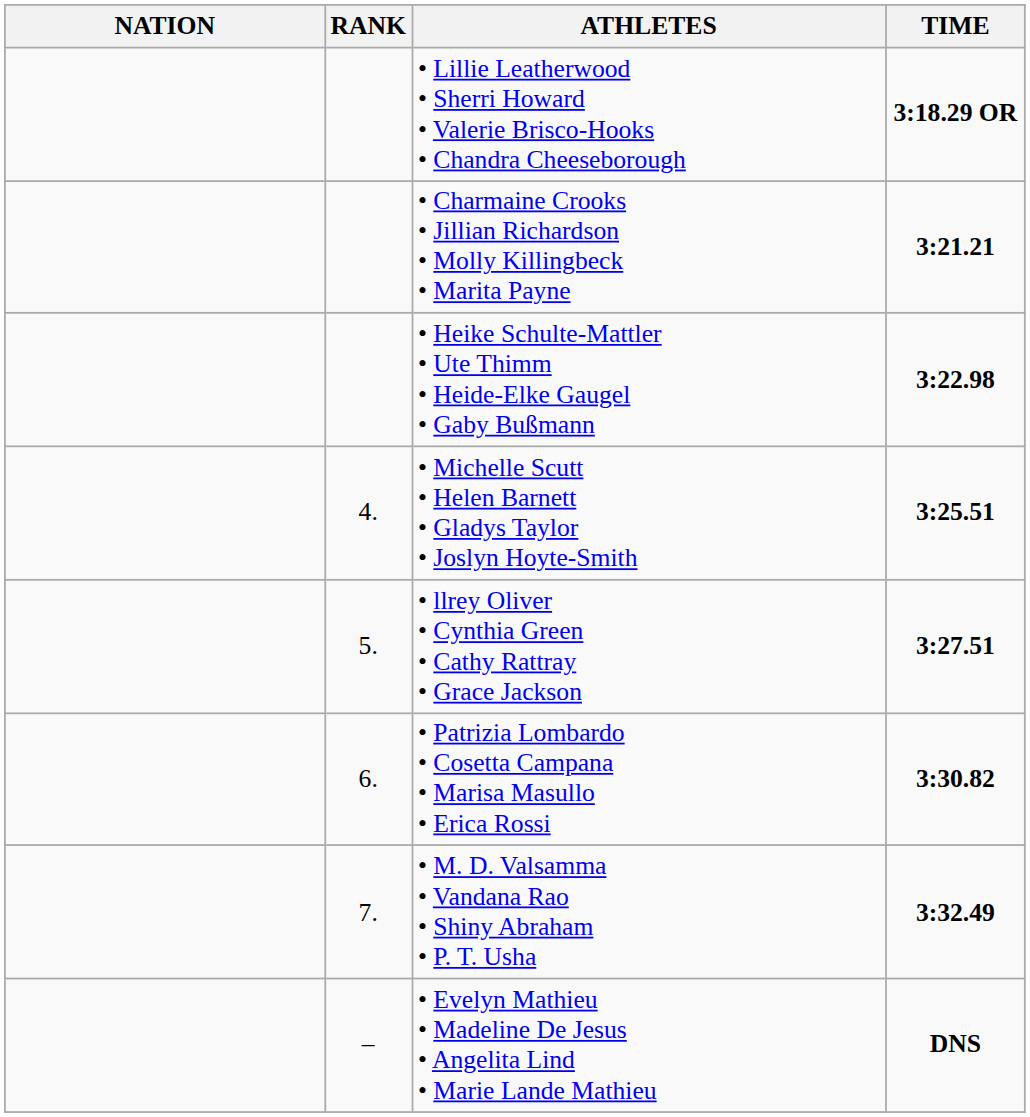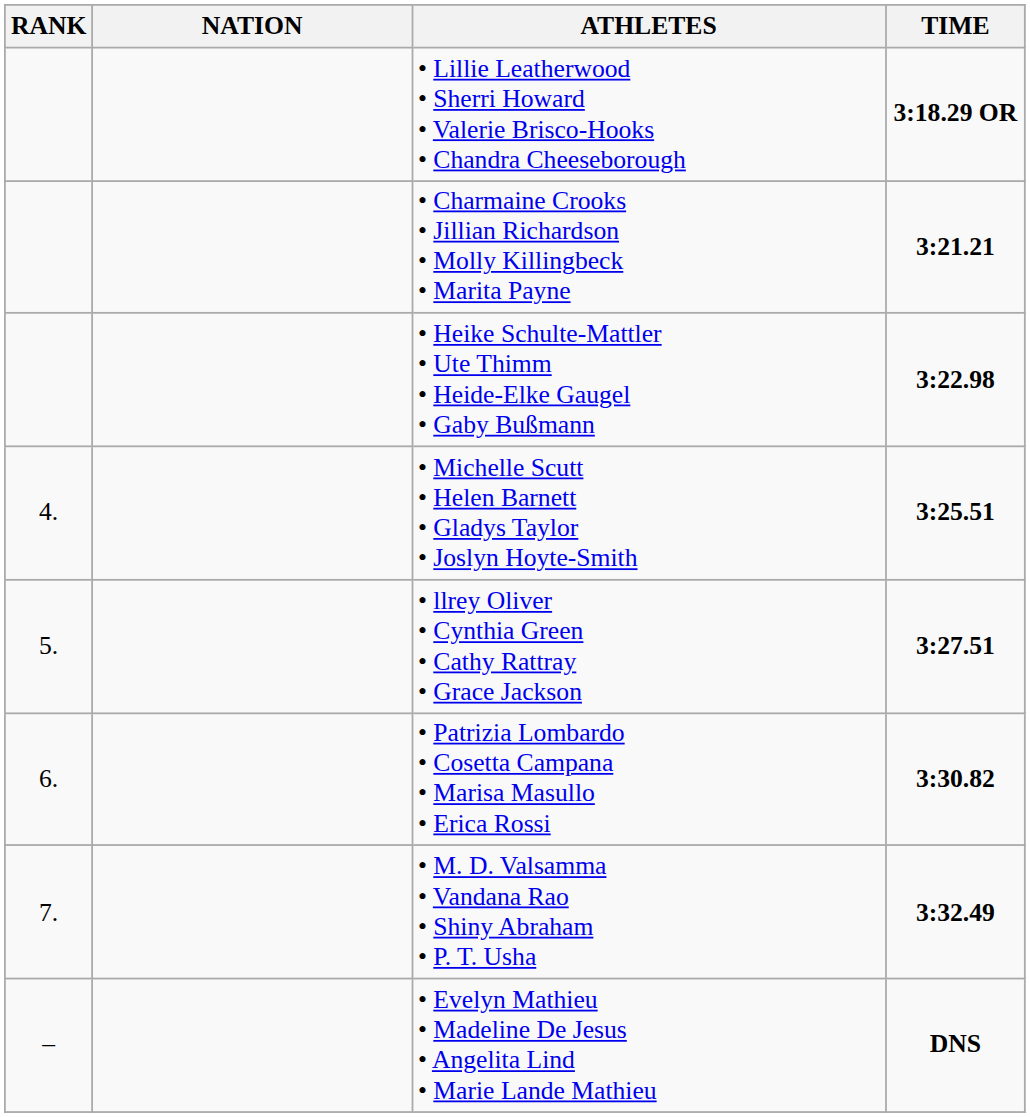 <table class="wikitable" style="border-collapse: collapse; font-size: 90%;">
 <tr>
+<th>RANK</th>
 <th style="width: 12em">NATION</th>
-<th>RANK</th>
 <th style="width: 18em">ATHLETES</th>
 <th style="width: 5em">TIME</th>
 </tr>
 <tr>
 <td align="center"></td>
 <td align="center"></td>
 <td>• <a href='#'>Lillie Leatherwood</a><br>• <a href='#'>Sherri Howard</a><br>• <a href='#'>Valerie Brisco-Hooks</a><br>• <a href='#'>Chandra Cheeseborough</a></td>
 <td align="center"><strong>3:18.29 OR</strong></td>
 </tr>
 <tr>
 <td align="center"></td>
 <td align="center"></td>
 <td>• <a href='#'>Charmaine Crooks</a><br>• <a href='#'>Jillian Richardson</a><br>• <a href='#'>Molly Killingbeck</a><br>• <a href='#'>Marita Payne</a></td>
 <td align="center"><strong>3:21.21</strong></td>
 </tr>
 <tr>
 <td align="center"></td>
 <td align="center"></td>
 <td>• <a href='#'>Heike Schulte-Mattler</a><br>• <a href='#'>Ute Thimm</a><br>• <a href='#'>Heide-Elke Gaugel</a><br>• <a href='#'>Gaby Bußmann</a></td>
 <td align="center"><strong>3:22.98</strong></td>
 </tr>
 <tr>
+<td align="center">4.</td>
 <td align="center"></td>
-<td align="center">4.</td>
 <td>• <a href='#'>Michelle Scutt</a><br>• <a href='#'>Helen Barnett</a><br>• <a href='#'>Gladys Taylor</a><br>• <a href='#'>Joslyn Hoyte-Smith</a></td>
 <td align="center"><strong>3:25.51</strong></td>
 </tr>
 <tr>
+<td align="center">5.</td>
 <td align="center"></td>
-<td align="center">5.</td>
 <td>• <a href='#'>llrey Oliver</a><br>• <a href='#'>Cynthia Green</a><br>• <a href='#'>Cathy Rattray</a><br>• <a href='#'>Grace Jackson</a></td>
 <td align="center"><strong>3:27.51</strong></td>
 </tr>
 <tr>
+<td align="center">6.</td>
 <td align="center"></td>
-<td align="center">6.</td>
 <td>• <a href='#'>Patrizia Lombardo</a><br>• <a href='#'>Cosetta Campana</a><br>• <a href='#'>Marisa Masullo</a><br>• <a href='#'>Erica Rossi</a></td>
 <td align="center"><strong>3:30.82</strong></td>
 </tr>
 <tr>
+<td align="center">7.</td>
 <td align="center"></td>
-<td align="center">7.</td>
 <td>• <a href='#'>M. D. Valsamma</a><br>• <a href='#'>Vandana Rao</a><br>• <a href='#'>Shiny Abraham</a><br>• <a href='#'>P. T. Usha</a></td>
 <td align="center"><strong>3:32.49</strong></td>
 </tr>
 <tr>
+<td align="center">–</td>
 <td align="center"></td>
-<td align="center">–</td>
 <td>• <a href='#'>Evelyn Mathieu</a><br>• <a href='#'>Madeline De Jesus</a><br>• <a href='#'>Angelita Lind</a><br>• <a href='#'>Marie Lande Mathieu</a></td>
 <td align="center"><strong>DNS</strong></td>
 </tr>
 </table>
